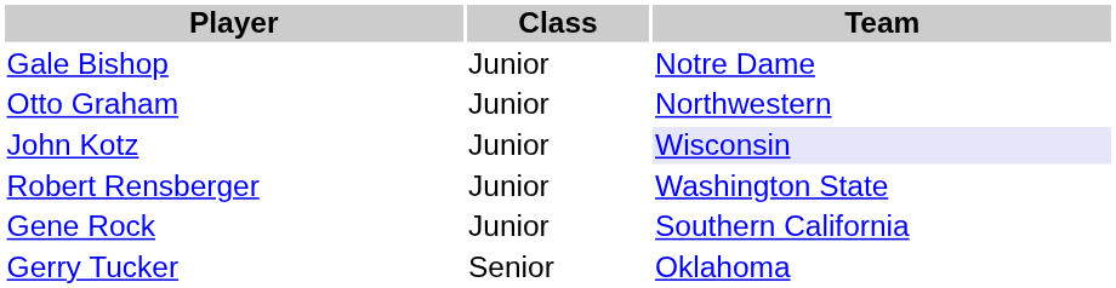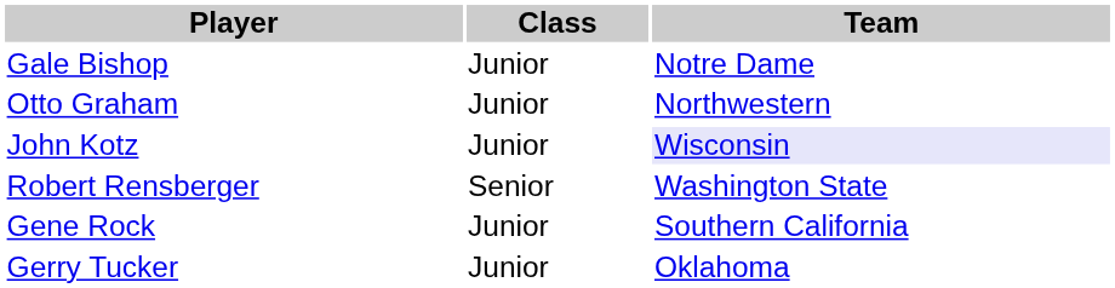 <table style="width:600px" "border:'1' 'solid' 'gray'">
 <tr>
 <th style="background:#CCCCCC;width:40%">Player</th>
 <th style="background:#CCCCCC;width:16%">Class</th>
 <th style="background:#CCCCCC;width:40%">Team</th>
 </tr>
 <tr>
 <td><a href='#'>Gale Bishop</a></td>
 <td>Junior</td>
 <td><a href='#'>Notre Dame</a></td>
 </tr>
 <tr>
 <td><a href='#'>Otto Graham</a></td>
 <td>Junior</td>
 <td><a href='#'>Northwestern</a></td>
 </tr>
 <tr>
 <td><a href='#'>John Kotz</a></td>
 <td>Junior</td>
 <td style="background: lavender;"><a href='#'>Wisconsin</a></td>
 </tr>
 <tr>
 <td><a href='#'>Robert Rensberger</a></td>
-<td>Junior</td>
+<td>Senior</td>
 <td><a href='#'>Washington State</a></td>
 </tr>
 <tr>
 <td><a href='#'>Gene Rock</a></td>
 <td>Junior</td>
 <td><a href='#'>Southern California</a></td>
 </tr>
 <tr>
 <td><a href='#'>Gerry Tucker</a></td>
-<td>Senior</td>
+<td>Junior</td>
 <td><a href='#'>Oklahoma</a></td>
 </tr>
 </table>
